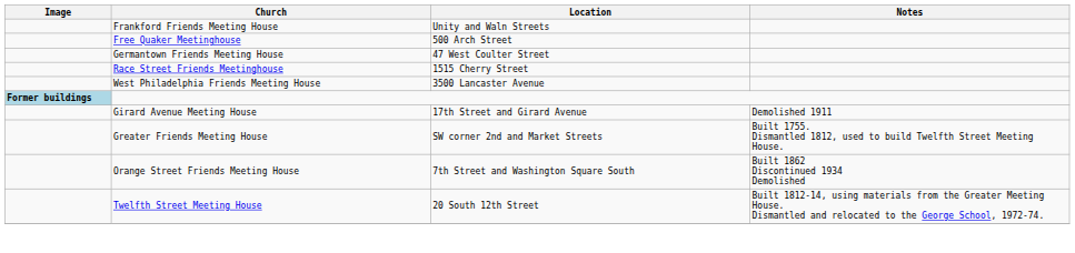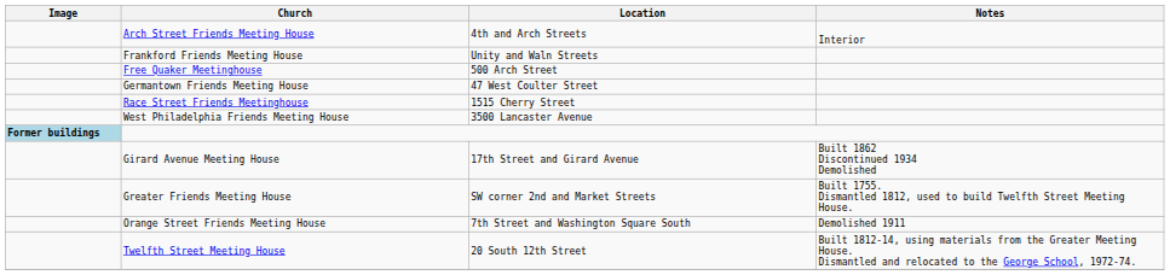 <table class="wikitable">
 <tr>
 <th width="10%">Image</th>
 <th width="30%">Church</th>
 <th width="30%">Location</th>
 <th width="30%">Notes</th>
+</tr>
+<tr>
+<td></td>
+<td><a href='#'>Arch Street Friends Meeting House</a></td>
+<td>4th and Arch Streets</td>
+<td><br>Interior</td>
 </tr>
 <tr>
 <td></td>
 <td>Frankford Friends Meeting House</td>
 <td>Unity and Waln Streets</td>
 <td></td>
 </tr>
 <tr>
 <td></td>
 <td><a href='#'>Free Quaker Meetinghouse</a></td>
 <td>500 Arch Street</td>
 <td></td>
 </tr>
 <tr>
 <td></td>
 <td>Germantown Friends Meeting House</td>
 <td>47 West Coulter Street</td>
 <td></td>
 </tr>
 <tr>
 <td></td>
 <td><a href='#'>Race Street Friends Meetinghouse</a></td>
 <td>1515 Cherry Street</td>
 <td></td>
 </tr>
 <tr>
 <td></td>
 <td>West Philadelphia Friends Meeting House</td>
 <td>3500 Lancaster Avenue</td>
 <td></td>
 </tr>
 <tr>
 <td style="background:lightblue"><strong>Former buildings</strong></td>
 </tr>
 <tr>
 <td></td>
 <td>Girard Avenue Meeting House</td>
 <td>17th Street and Girard Avenue</td>
-<td>Demolished 1911</td>
+<td>Built 1862<br>Discontinued 1934<br>Demolished</td>
 </tr>
 <tr>
 <td></td>
 <td>Greater Friends Meeting House</td>
 <td>SW corner 2nd and Market Streets</td>
 <td>Built 1755.<br>Dismantled 1812, used to build Twelfth Street Meeting House.</td>
 </tr>
 <tr>
 <td></td>
 <td>Orange Street Friends Meeting House</td>
 <td>7th Street and Washington Square South</td>
-<td>Built 1862<br>Discontinued 1934<br>Demolished</td>
+<td>Demolished 1911</td>
 </tr>
 <tr>
 <td></td>
 <td><a href='#'>Twelfth Street Meeting House</a></td>
 <td>20 South 12th Street</td>
 <td>Built 1812-14, using materials from the Greater Meeting House.<br>Dismantled and relocated to the <a href='#'>George School</a>, 1972-74.</td>
 </tr>
 <tr>
 </tr>
 </table>
